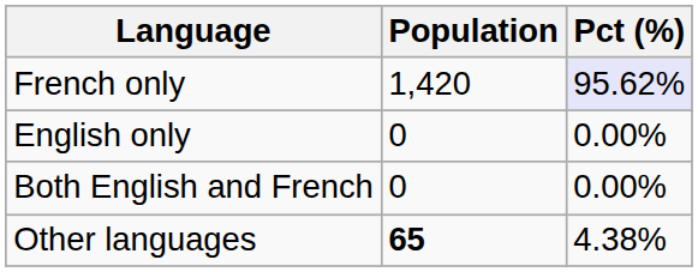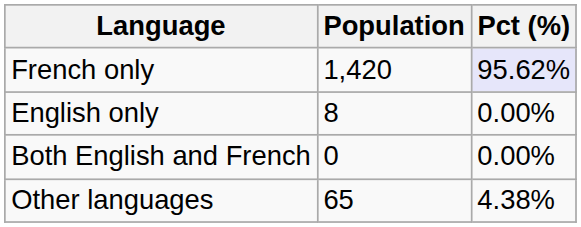 <table class="wikitable">
 <tr>
 <th>Language</th>
 <th>Population</th>
 <th>Pct (%)</th>
 </tr>
 <tr>
 <td>French only</td>
 <td>1,420</td>
 <td style="background: lavender;">95.62%</td>
 </tr>
 <tr>
 <td>English only</td>
-<td>0</td>
+<td>8</td>
 <td>0.00%</td>
 </tr>
 <tr>
 <td>Both English and French</td>
 <td>0</td>
 <td>0.00%</td>
 </tr>
 <tr>
 <td>Other languages</td>
-<td><strong>65</strong></td>
+<td>65</td>
 <td>4.38%</td>
 </tr>
 </table>
